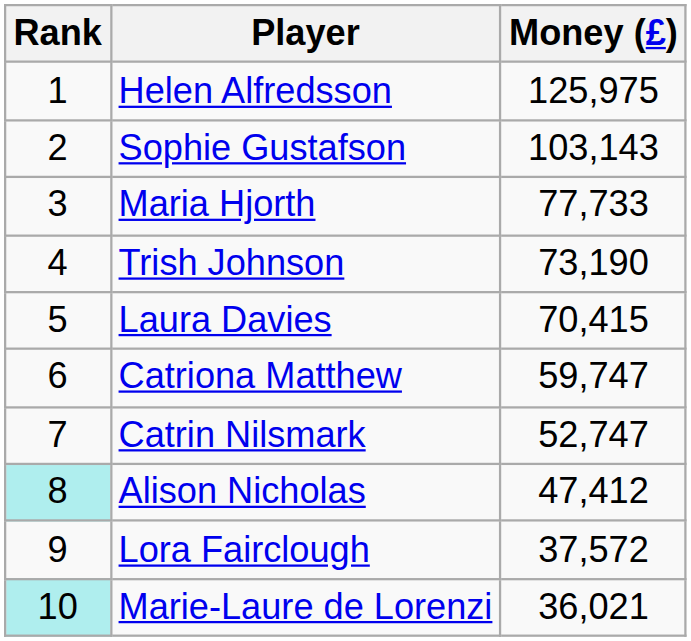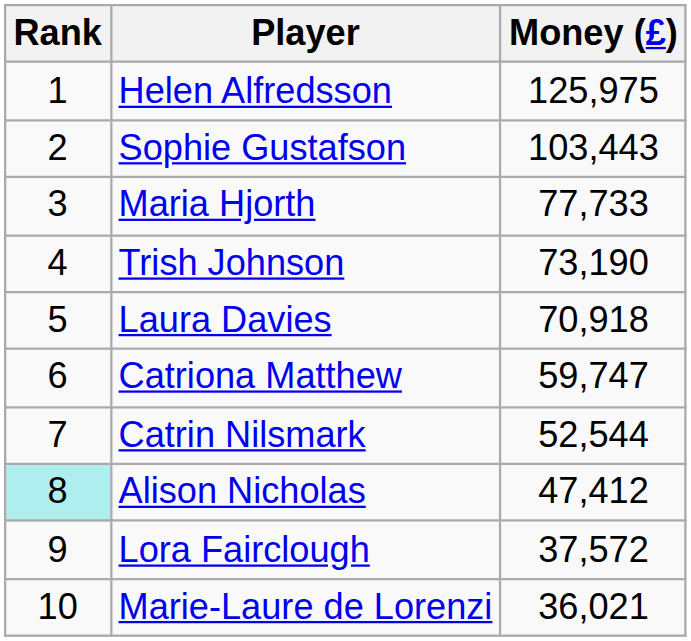 <table class="wikitable">
 <tr>
 <th>Rank</th>
 <th>Player</th>
 <th>Money (<a href='#'>£</a>)</th>
 </tr>
 <tr>
 <td align=center>1</td>
 <td> <a href='#'>Helen Alfredsson</a></td>
 <td align=center>125,975</td>
 </tr>
 <tr>
 <td align=center>2</td>
 <td> <a href='#'>Sophie Gustafson</a></td>
-<td align=center>103,143</td>
+<td align=center>103,443</td>
 </tr>
 <tr>
 <td align=center>3</td>
 <td> <a href='#'>Maria Hjorth</a></td>
 <td align=center>77,733</td>
 </tr>
 <tr>
 <td align=center>4</td>
 <td> <a href='#'>Trish Johnson</a></td>
 <td align=center>73,190</td>
 </tr>
 <tr>
 <td align=center>5</td>
 <td> <a href='#'>Laura Davies</a></td>
-<td align=center>70,415</td>
+<td align=center>70,918</td>
 </tr>
 <tr>
 <td align=center>6</td>
 <td> <a href='#'>Catriona Matthew</a></td>
 <td align=center>59,747</td>
 </tr>
 <tr>
 <td align=center>7</td>
 <td> <a href='#'>Catrin Nilsmark</a></td>
-<td align=center>52,747</td>
+<td align=center>52,544</td>
 </tr>
 <tr>
 <td align=center style="background: paleturquoise;">8</td>
 <td> <a href='#'>Alison Nicholas</a></td>
 <td align=center>47,412</td>
 </tr>
 <tr>
 <td align=center>9</td>
 <td> <a href='#'>Lora Fairclough</a></td>
 <td align=center>37,572</td>
 </tr>
 <tr>
-<td align=center style="background: paleturquoise;">10</td>
+<td align=center>10</td>
 <td> <a href='#'>Marie-Laure de Lorenzi</a></td>
 <td align=center>36,021</td>
 </tr>
 </table>
